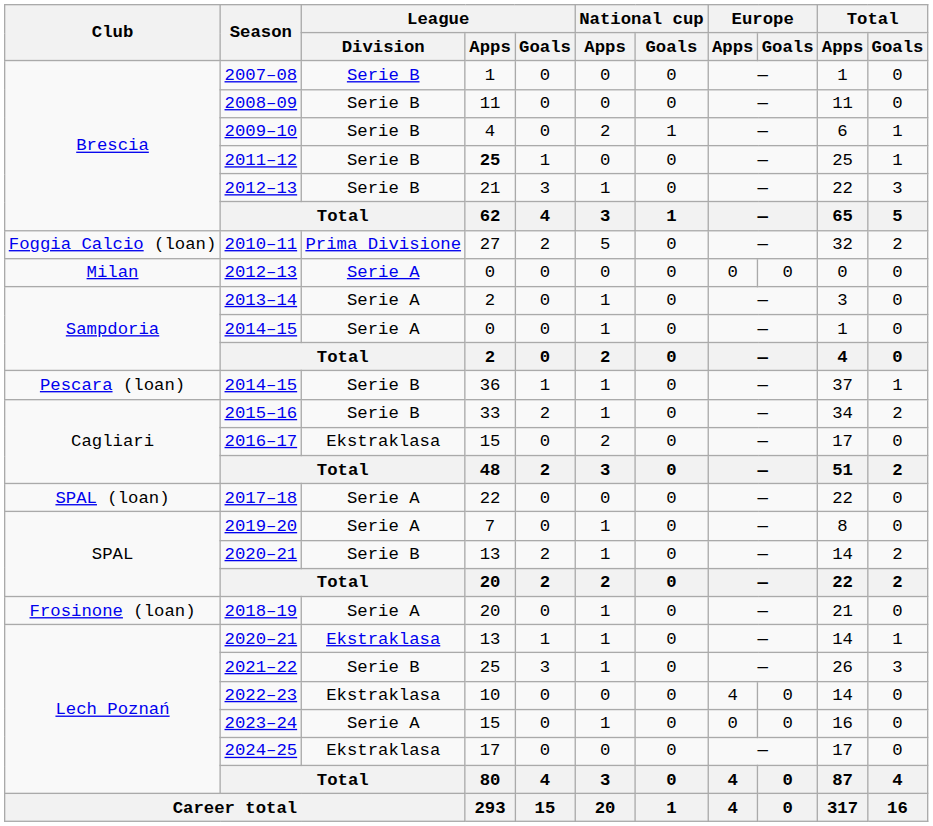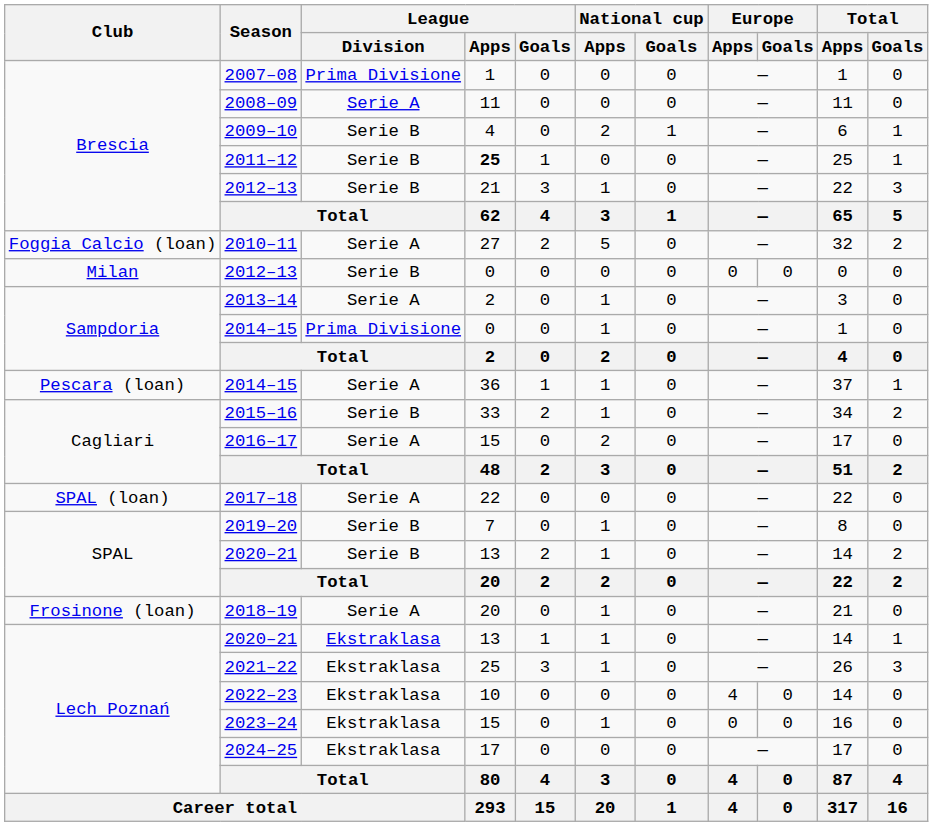 <table class="wikitable" style="text-align:center">
 <tr>
 <th rowspan="2">Club</th>
 <th rowspan="2">Season</th>
 <th colspan="3">League</th>
 <th colspan="2">National cup</th>
 <th colspan="2">Europe</th>
 <th colspan="2">Total</th>
 </tr>
 <tr>
 <th>Division</th>
 <th>Apps</th>
 <th>Goals</th>
 <th>Apps</th>
 <th>Goals</th>
 <th>Apps</th>
 <th>Goals</th>
 <th>Apps</th>
 <th>Goals</th>
 </tr>
 <tr>
 <td rowspan="6"><a href='#'>Brescia</a></td>
 <td><a href='#'>2007–08</a></td>
-<td><a href='#'>Serie B</a></td>
+<td><a href='#'>Prima Divisione</a></td>
 <td>1</td>
 <td>0</td>
 <td>0</td>
 <td>0</td>
 <td colspan="2">—</td>
 <td>1</td>
 <td>0</td>
 </tr>
 <tr>
 <td><a href='#'>2008–09</a></td>
-<td>Serie B</td>
+<td><a href='#'>Serie A</a></td>
 <td>11</td>
 <td>0</td>
 <td>0</td>
 <td>0</td>
 <td colspan="2">—</td>
 <td>11</td>
 <td>0</td>
 </tr>
 <tr>
 <td><a href='#'>2009–10</a></td>
 <td>Serie B</td>
 <td>4</td>
 <td>0</td>
 <td>2</td>
 <td>1</td>
 <td colspan="2">—</td>
 <td>6</td>
 <td>1</td>
 </tr>
 <tr>
 <td><a href='#'>2011–12</a></td>
 <td>Serie B</td>
 <td><strong>25</strong></td>
 <td>1</td>
 <td>0</td>
 <td>0</td>
 <td colspan="2">—</td>
 <td>25</td>
 <td>1</td>
 </tr>
 <tr>
 <td><a href='#'>2012–13</a></td>
 <td>Serie B</td>
 <td>21</td>
 <td>3</td>
 <td>1</td>
 <td>0</td>
 <td colspan="2">—</td>
 <td>22</td>
 <td>3</td>
 </tr>
 <tr>
 <th colspan="2">Total</th>
 <th>62</th>
 <th>4</th>
 <th>3</th>
 <th>1</th>
 <th colspan="2">—</th>
 <th>65</th>
 <th>5</th>
 </tr>
 <tr>
 <td><a href='#'>Foggia Calcio</a> (loan)</td>
 <td><a href='#'>2010–11</a></td>
-<td><a href='#'>Prima Divisione</a></td>
+<td>Serie A</td>
 <td>27</td>
 <td>2</td>
 <td>5</td>
 <td>0</td>
 <td colspan="2">—</td>
 <td>32</td>
 <td>2</td>
 </tr>
 <tr>
 <td><a href='#'>Milan</a></td>
 <td><a href='#'>2012–13</a></td>
-<td><a href='#'>Serie A</a></td>
+<td>Serie B</td>
 <td>0</td>
 <td>0</td>
 <td>0</td>
 <td>0</td>
 <td>0</td>
 <td>0</td>
 <td>0</td>
 <td>0</td>
 </tr>
 <tr>
 <td rowspan="3"><a href='#'>Sampdoria</a></td>
 <td><a href='#'>2013–14</a></td>
 <td>Serie A</td>
 <td>2</td>
 <td>0</td>
 <td>1</td>
 <td>0</td>
 <td colspan="2">—</td>
 <td>3</td>
 <td>0</td>
 </tr>
 <tr>
 <td><a href='#'>2014–15</a></td>
-<td>Serie A</td>
+<td><a href='#'>Prima Divisione</a></td>
 <td>0</td>
 <td>0</td>
 <td>1</td>
 <td>0</td>
 <td colspan="2">—</td>
 <td>1</td>
 <td>0</td>
 </tr>
 <tr>
 <th colspan="2">Total</th>
 <th>2</th>
 <th>0</th>
 <th>2</th>
 <th>0</th>
 <th colspan="2">—</th>
 <th>4</th>
 <th>0</th>
 </tr>
 <tr>
 <td><a href='#'>Pescara</a> (loan)</td>
 <td><a href='#'>2014–15</a></td>
-<td>Serie B</td>
+<td>Serie A</td>
 <td>36</td>
 <td>1</td>
 <td>1</td>
 <td>0</td>
 <td colspan="2">—</td>
 <td>37</td>
 <td>1</td>
 </tr>
 <tr>
 <td rowspan="3">Cagliari</td>
 <td><a href='#'>2015–16</a></td>
 <td>Serie B</td>
 <td>33</td>
 <td>2</td>
 <td>1</td>
 <td>0</td>
 <td colspan="2">—</td>
 <td>34</td>
 <td>2</td>
 </tr>
 <tr>
 <td><a href='#'>2016–17</a></td>
-<td>Ekstraklasa</td>
+<td>Serie A</td>
 <td>15</td>
 <td>0</td>
 <td>2</td>
 <td>0</td>
 <td colspan="2">—</td>
 <td>17</td>
 <td>0</td>
 </tr>
 <tr>
 <th colspan="2">Total</th>
 <th>48</th>
 <th>2</th>
 <th>3</th>
 <th>0</th>
 <th colspan="2">—</th>
 <th>51</th>
 <th>2</th>
 </tr>
 <tr>
 <td><a href='#'>SPAL</a> (loan)</td>
 <td><a href='#'>2017–18</a></td>
 <td>Serie A</td>
 <td>22</td>
 <td>0</td>
 <td>0</td>
 <td>0</td>
 <td colspan="2">—</td>
 <td>22</td>
 <td>0</td>
 </tr>
 <tr>
 <td rowspan="3">SPAL</td>
 <td><a href='#'>2019–20</a></td>
-<td>Serie A</td>
+<td>Serie B</td>
 <td>7</td>
 <td>0</td>
 <td>1</td>
 <td>0</td>
 <td colspan="2">—</td>
 <td>8</td>
 <td>0</td>
 </tr>
 <tr>
 <td><a href='#'>2020–21</a></td>
 <td>Serie B</td>
 <td>13</td>
 <td>2</td>
 <td>1</td>
 <td>0</td>
 <td colspan="2">—</td>
 <td>14</td>
 <td>2</td>
 </tr>
 <tr>
 <th colspan="2">Total</th>
 <th>20</th>
 <th>2</th>
 <th>2</th>
 <th>0</th>
 <th colspan="2">—</th>
 <th>22</th>
 <th>2</th>
 </tr>
 <tr>
 <td><a href='#'>Frosinone</a> (loan)</td>
 <td><a href='#'>2018–19</a></td>
 <td>Serie A</td>
 <td>20</td>
 <td>0</td>
 <td>1</td>
 <td>0</td>
 <td colspan="2">—</td>
 <td>21</td>
 <td>0</td>
 </tr>
 <tr>
 <td rowspan="6"><a href='#'>Lech Poznań</a></td>
 <td><a href='#'>2020–21</a></td>
 <td><a href='#'>Ekstraklasa</a></td>
 <td>13</td>
 <td>1</td>
 <td>1</td>
 <td>0</td>
 <td colspan="2">—</td>
 <td>14</td>
 <td>1</td>
 </tr>
 <tr>
 <td><a href='#'>2021–22</a></td>
-<td>Serie B</td>
+<td>Ekstraklasa</td>
 <td>25</td>
 <td>3</td>
 <td>1</td>
 <td>0</td>
 <td colspan="2">—</td>
 <td>26</td>
 <td>3</td>
 </tr>
 <tr>
 <td><a href='#'>2022–23</a></td>
 <td>Ekstraklasa</td>
 <td>10</td>
 <td>0</td>
 <td>0</td>
 <td>0</td>
 <td>4</td>
 <td>0</td>
 <td>14</td>
 <td>0</td>
 </tr>
 <tr>
 <td><a href='#'>2023–24</a></td>
-<td>Serie A</td>
+<td>Ekstraklasa</td>
 <td>15</td>
 <td>0</td>
 <td>1</td>
 <td>0</td>
 <td>0</td>
 <td>0</td>
 <td>16</td>
 <td>0</td>
 </tr>
 <tr>
 <td><a href='#'>2024–25</a></td>
 <td>Ekstraklasa</td>
 <td>17</td>
 <td>0</td>
 <td>0</td>
 <td>0</td>
 <td colspan="2">—</td>
 <td>17</td>
 <td>0</td>
 </tr>
 <tr>
 <th colspan="2">Total</th>
 <th>80</th>
 <th>4</th>
 <th>3</th>
 <th>0</th>
 <th>4</th>
 <th>0</th>
 <th>87</th>
 <th>4</th>
 </tr>
 <tr>
 <th colspan="3">Career total</th>
 <th>293</th>
 <th>15</th>
 <th>20</th>
 <th>1</th>
 <th>4</th>
 <th>0</th>
 <th>317</th>
 <th>16</th>
 </tr>
 </table>
